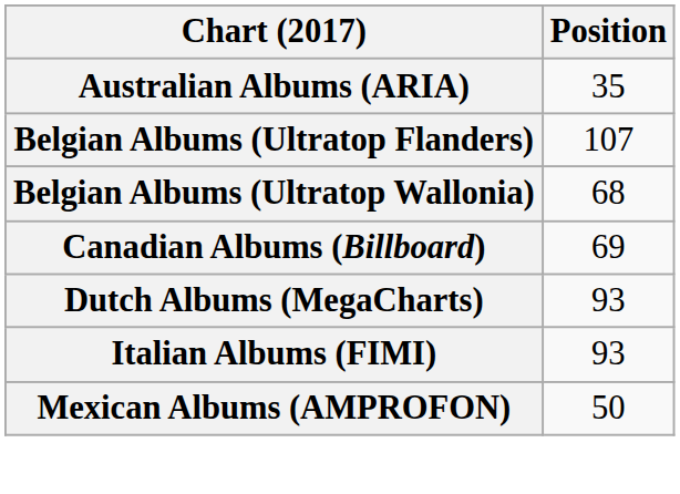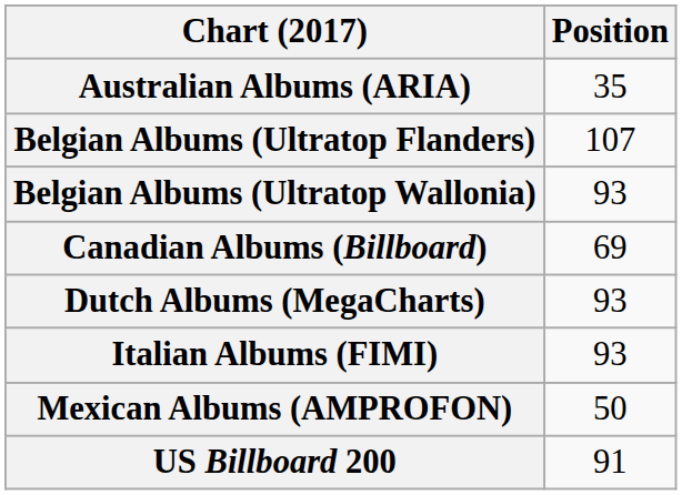 <table class="wikitable sortable plainrowheaders" style="text-align:center">
 <tr>
 <th scope="col">Chart (2017)</th>
 <th scope="col">Position</th>
 </tr>
 <tr>
 <th scope="row">Australian Albums (ARIA)</th>
 <td>35</td>
 </tr>
 <tr>
 <th scope="row">Belgian Albums (Ultratop Flanders)</th>
 <td>107</td>
 </tr>
 <tr>
 <th scope="row">Belgian Albums (Ultratop Wallonia)</th>
-<td>68</td>
+<td>93</td>
 </tr>
 <tr>
 <th scope="row">Canadian Albums (<em>Billboard</em>)</th>
 <td>69</td>
 </tr>
 <tr>
 <th scope="row">Dutch Albums (MegaCharts)</th>
 <td>93</td>
 </tr>
 <tr>
 <th scope="row">Italian Albums (FIMI)</th>
 <td>93</td>
 </tr>
 <tr>
 <th scope="row">Mexican Albums (AMPROFON)</th>
 <td>50</td>
 </tr>
+<tr>
+<th scope="row">US <em>Billboard</em> 200</th>
+<td>91</td>
+</tr>
 </table>
